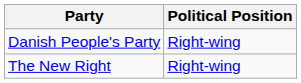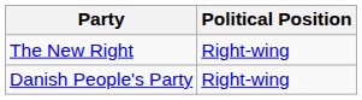 <table class="wikitable mw-collapsible mw-collapsed">
 <tr>
 <th>Party</th>
 <th>Political Position</th>
 </tr>
 <tr>
+<td><a href='#'>The New Right</a></td>
+<td><a href='#'>Right-wing</a></td>
+</tr>
+<tr>
 <td><a href='#'>Danish People's Party</a></td>
 <td><a href='#'>Right-wing</a></td>
 </tr>
-<tr>
-<td><a href='#'>The New Right</a></td>
-<td><a href='#'>Right-wing</a></td>
-</tr>
 </table>
